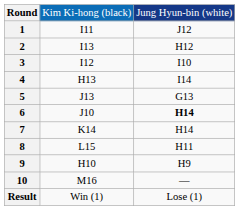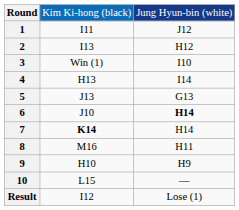 <table class="wikitable" style="text-align:center">
 <tr>
 <th scope="col">Round</th>
 <td style="background-color:#0B6DB7; color:white">Kim Ki-hong (black)</td>
 <td style="background-color:#153888; color:white">Jung Hyun-bin (white)</td>
 </tr>
 <tr>
 <th scope="row">1</th>
 <td>I11</td>
 <td>J12</td>
 </tr>
 <tr>
 <th scope="row">2</th>
 <td>I13</td>
 <td>H12</td>
 </tr>
 <tr>
 <th scope="row">3</th>
-<td>I12</td>
+<td>Win (1)</td>
 <td>I10</td>
 </tr>
 <tr>
 <th scope="row">4</th>
 <td>H13</td>
 <td>I14</td>
 </tr>
 <tr>
 <th scope="row">5</th>
 <td>J13</td>
 <td>G13</td>
 </tr>
 <tr>
 <th scope="row">6</th>
 <td>J10</td>
 <td><strong>H14</strong></td>
 </tr>
 <tr>
 <th scope="row">7</th>
-<td>K14</td>
+<td><strong>K14</strong></td>
 <td> H14</td>
 </tr>
 <tr>
 <th scope="row">8</th>
-<td>L15</td>
+<td>M16</td>
 <td>H11</td>
 </tr>
 <tr>
 <th scope="row">9</th>
 <td>H10</td>
 <td>H9</td>
 </tr>
 <tr>
 <th scope="row">10</th>
-<td>M16</td>
+<td>L15</td>
 <td>—</td>
 </tr>
 <tr>
 <th scope="row">Result</th>
-<td>Win (1)</td>
+<td>I12</td>
 <td>Lose (1)</td>
 </tr>
 </table>
